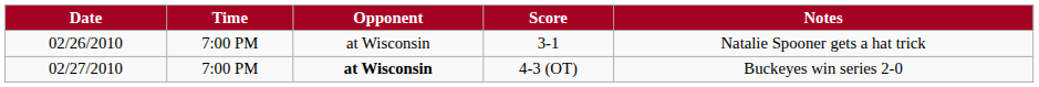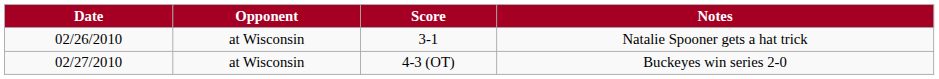 <table class="wikitable" style="width:80%;">
 <tr style="text-align:center; background:#a50024; color:white;">
 <td><strong>Date</strong></td>
-<td><strong>Time</strong></td>
 <td><strong>Opponent</strong></td>
 <td><strong>Score</strong></td>
 <td><strong>Notes</strong></td>
 </tr>
 <tr style="text-align:center;" bgcolor="">
 <td>02/26/2010</td>
-<td>7:00 PM</td>
 <td>at Wisconsin</td>
 <td>3-1</td>
 <td>Natalie Spooner gets a hat trick</td>
 </tr>
 <tr style="text-align:center;" bgcolor="">
 <td>02/27/2010</td>
-<td>7:00 PM</td>
-<td><strong>at Wisconsin</strong></td>
+<td>at Wisconsin</td>
 <td>4-3 (OT)</td>
 <td>Buckeyes win series 2-0</td>
 </tr>
 </table>
